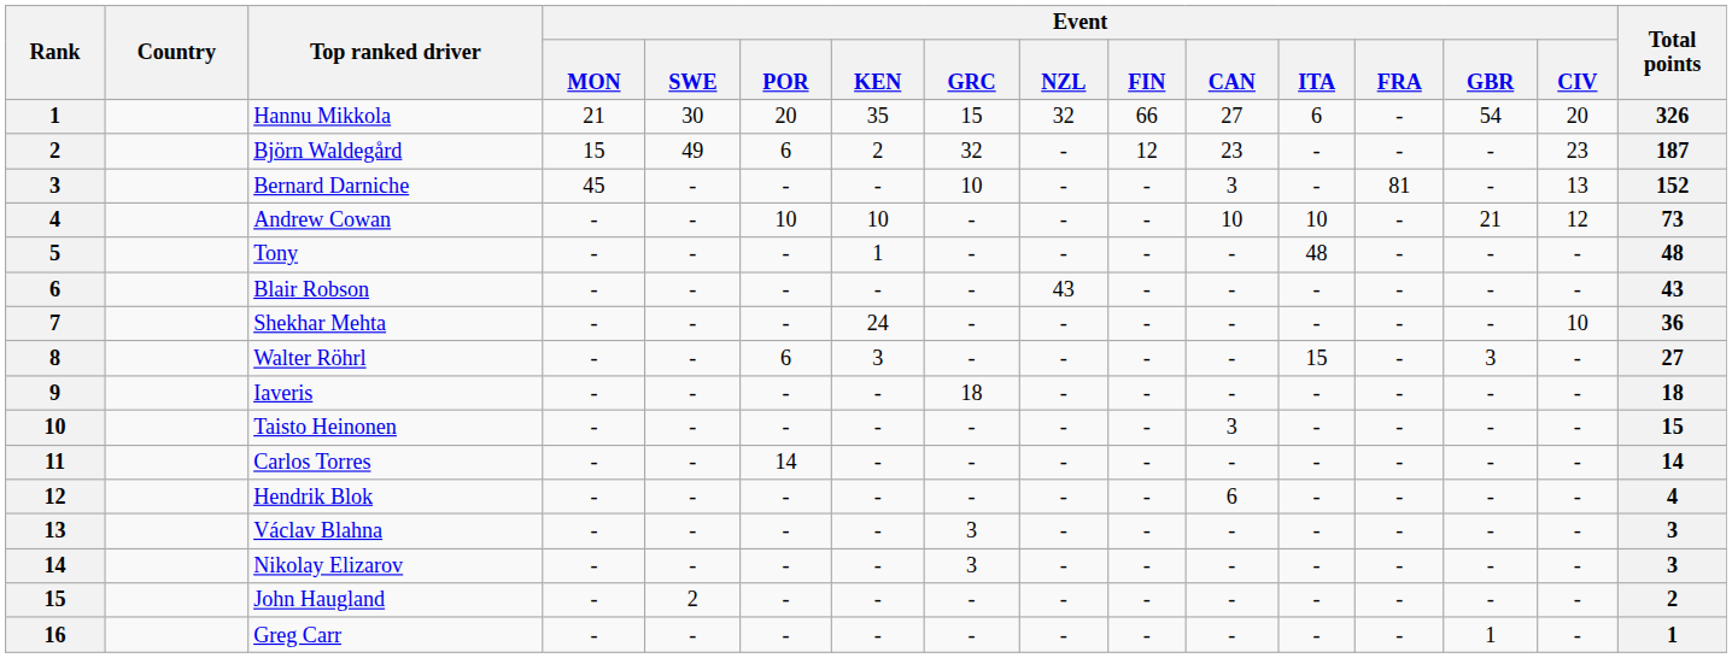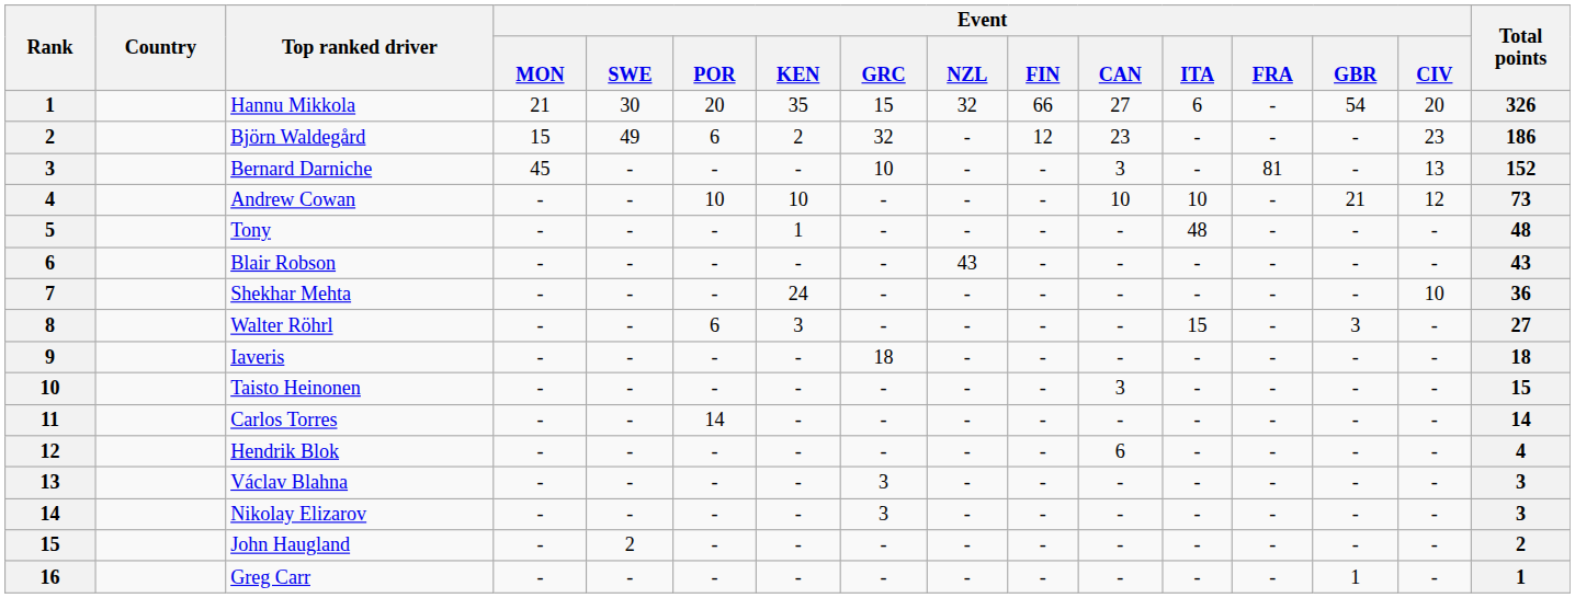 <table class="wikitable" width=100% style="text-align:center;">
 <tr>
 <th rowspan=2>Rank</th>
 <th rowspan=2>Country</th>
 <th rowspan=2>Top ranked driver</th>
 <th colspan=12>Event</th>
 <th rowspan=2>Total<br>points</th>
 </tr>
 <tr valign="bottom">
 <th><br><a href='#'>MON</a></th>
 <th><br><a href='#'>SWE</a></th>
 <th><br><a href='#'>POR</a></th>
 <th><br><a href='#'>KEN</a></th>
 <th><br><a href='#'>GRC</a></th>
 <th><br><a href='#'>NZL</a></th>
 <th><br><a href='#'>FIN</a></th>
 <th><br><a href='#'>CAN</a></th>
 <th><br><a href='#'>ITA</a></th>
 <th><br><a href='#'>FRA</a></th>
 <th><br><a href='#'>GBR</a></th>
 <th><br><a href='#'>CIV</a></th>
 </tr>
 <tr>
 <th>1</th>
 <td align=left></td>
 <td align=left><a href='#'>Hannu Mikkola</a></td>
 <td>21</td>
 <td>30</td>
 <td>20</td>
 <td>35</td>
 <td>15</td>
 <td>32</td>
 <td>66</td>
 <td>27</td>
 <td>6</td>
 <td>-</td>
 <td>54</td>
 <td>20</td>
 <th>326</th>
 </tr>
 <tr>
 <th>2</th>
 <td align=left></td>
 <td align=left><a href='#'>Björn Waldegård</a></td>
 <td>15</td>
 <td>49</td>
 <td>6</td>
 <td>2</td>
 <td>32</td>
 <td>-</td>
 <td>12</td>
 <td>23</td>
 <td>-</td>
 <td>-</td>
 <td>-</td>
 <td>23</td>
-<th>187</th>
+<th>186</th>
 </tr>
 <tr>
 <th>3</th>
 <td align=left></td>
 <td align=left><a href='#'>Bernard Darniche</a></td>
 <td>45</td>
 <td>-</td>
 <td>-</td>
 <td>-</td>
 <td>10</td>
 <td>-</td>
 <td>-</td>
 <td>3</td>
 <td>-</td>
 <td>81</td>
 <td>-</td>
 <td>13</td>
 <th>152</th>
 </tr>
 <tr>
 <th>4</th>
 <td align=left></td>
 <td align=left><a href='#'>Andrew Cowan</a></td>
 <td>-</td>
 <td>-</td>
 <td>10</td>
 <td>10</td>
 <td>-</td>
 <td>-</td>
 <td>-</td>
 <td>10</td>
 <td>10</td>
 <td>-</td>
 <td>21</td>
 <td>12</td>
 <th>73</th>
 </tr>
 <tr>
 <th>5</th>
 <td align=left></td>
 <td align=left><a href='#'>Tony</a></td>
 <td>-</td>
 <td>-</td>
 <td>-</td>
 <td>1</td>
 <td>-</td>
 <td>-</td>
 <td>-</td>
 <td>-</td>
 <td>48</td>
 <td>-</td>
 <td>-</td>
 <td>-</td>
 <th>48</th>
 </tr>
 <tr>
 <th>6</th>
 <td align=left></td>
 <td align=left><a href='#'>Blair Robson</a></td>
 <td>-</td>
 <td>-</td>
 <td>-</td>
 <td>-</td>
 <td>-</td>
 <td>43</td>
 <td>-</td>
 <td>-</td>
 <td>-</td>
 <td>-</td>
 <td>-</td>
 <td>-</td>
 <th>43</th>
 </tr>
 <tr>
 <th>7</th>
 <td align=left></td>
 <td align=left><a href='#'>Shekhar Mehta</a></td>
 <td>-</td>
 <td>-</td>
 <td>-</td>
 <td>24</td>
 <td>-</td>
 <td>-</td>
 <td>-</td>
 <td>-</td>
 <td>-</td>
 <td>-</td>
 <td>-</td>
 <td>10</td>
 <th>36</th>
 </tr>
 <tr>
 <th>8</th>
 <td align=left></td>
 <td align=left><a href='#'>Walter Röhrl</a></td>
 <td>-</td>
 <td>-</td>
 <td>6</td>
 <td>3</td>
 <td>-</td>
 <td>-</td>
 <td>-</td>
 <td>-</td>
 <td>15</td>
 <td>-</td>
 <td>3</td>
 <td>-</td>
 <th>27</th>
 </tr>
 <tr>
 <th>9</th>
 <td align=left></td>
 <td align=left><a href='#'>Iaveris</a></td>
 <td>-</td>
 <td>-</td>
 <td>-</td>
 <td>-</td>
 <td>18</td>
 <td>-</td>
 <td>-</td>
 <td>-</td>
 <td>-</td>
 <td>-</td>
 <td>-</td>
 <td>-</td>
 <th>18</th>
 </tr>
 <tr>
 <th>10</th>
 <td align=left></td>
 <td align=left><a href='#'>Taisto Heinonen</a></td>
 <td>-</td>
 <td>-</td>
 <td>-</td>
 <td>-</td>
 <td>-</td>
 <td>-</td>
 <td>-</td>
 <td>3</td>
 <td>-</td>
 <td>-</td>
 <td>-</td>
 <td>-</td>
 <th>15</th>
 </tr>
 <tr>
 <th>11</th>
 <td align=left></td>
 <td align=left><a href='#'>Carlos Torres</a></td>
 <td>-</td>
 <td>-</td>
 <td>14</td>
 <td>-</td>
 <td>-</td>
 <td>-</td>
 <td>-</td>
 <td>-</td>
 <td>-</td>
 <td>-</td>
 <td>-</td>
 <td>-</td>
 <th>14</th>
 </tr>
 <tr>
 <th>12</th>
 <td align=left></td>
 <td align=left><a href='#'>Hendrik Blok</a></td>
 <td>-</td>
 <td>-</td>
 <td>-</td>
 <td>-</td>
 <td>-</td>
 <td>-</td>
 <td>-</td>
 <td>6</td>
 <td>-</td>
 <td>-</td>
 <td>-</td>
 <td>-</td>
 <th>4</th>
 </tr>
 <tr>
 <th>13</th>
 <td align=left></td>
 <td align=left><a href='#'>Václav Blahna</a></td>
 <td>-</td>
 <td>-</td>
 <td>-</td>
 <td>-</td>
 <td>3</td>
 <td>-</td>
 <td>-</td>
 <td>-</td>
 <td>-</td>
 <td>-</td>
 <td>-</td>
 <td>-</td>
 <th>3</th>
 </tr>
 <tr>
 <th>14</th>
 <td align=left></td>
 <td align=left><a href='#'>Nikolay Elizarov</a></td>
 <td>-</td>
 <td>-</td>
 <td>-</td>
 <td>-</td>
 <td>3</td>
 <td>-</td>
 <td>-</td>
 <td>-</td>
 <td>-</td>
 <td>-</td>
 <td>-</td>
 <td>-</td>
 <th>3</th>
 </tr>
 <tr>
 <th>15</th>
 <td align=left></td>
 <td align=left><a href='#'>John Haugland</a></td>
 <td>-</td>
 <td>2</td>
 <td>-</td>
 <td>-</td>
 <td>-</td>
 <td>-</td>
 <td>-</td>
 <td>-</td>
 <td>-</td>
 <td>-</td>
 <td>-</td>
 <td>-</td>
 <th>2</th>
 </tr>
 <tr>
 <th>16</th>
 <td align=left></td>
 <td align=left><a href='#'>Greg Carr</a></td>
 <td>-</td>
 <td>-</td>
 <td>-</td>
 <td>-</td>
 <td>-</td>
 <td>-</td>
 <td>-</td>
 <td>-</td>
 <td>-</td>
 <td>-</td>
 <td>1</td>
 <td>-</td>
 <th>1</th>
 </tr>
 </table>
